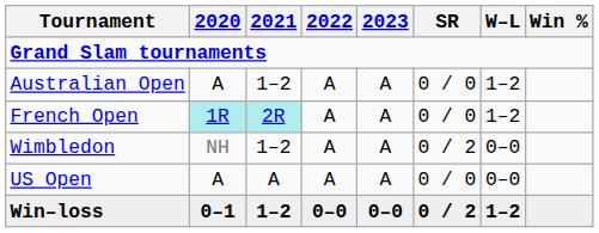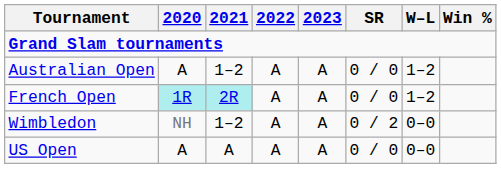 <table class=wikitable style=text-align:center>
 <tr>
 <th>Tournament</th>
 <th><a href='#'>2020</a></th>
 <th><a href='#'>2021</a></th>
 <th><a href='#'>2022</a></th>
 <th><a href='#'>2023</a></th>
 <th>SR</th>
 <th>W–L</th>
 <th>Win %</th>
 </tr>
 <tr>
 <td colspan="8" style="text-align:left"><a href='#'><strong>Grand Slam tournaments</strong></a></td>
 </tr>
 <tr>
 <td align=left><a href='#'>Australian Open</a></td>
 <td>A</td>
 <td>1–2</td>
 <td>A</td>
 <td>A</td>
 <td>0 / 0</td>
 <td>1–2</td>
 <td></td>
 </tr>
 <tr>
 <td align=left><a href='#'>French Open</a></td>
 <td bgcolor=afeeee><a href='#'>1R</a></td>
 <td bgcolor=afeeee><a href='#'>2R</a></td>
 <td>A</td>
 <td>A</td>
 <td>0 / 0</td>
 <td>1–2</td>
 <td></td>
 </tr>
 <tr>
 <td align=left><a href='#'>Wimbledon</a></td>
 <td style=color:#767676>NH</td>
 <td>1–2</td>
 <td>A</td>
 <td>A</td>
 <td>0 / 2</td>
 <td>0–0</td>
 <td></td>
 </tr>
 <tr>
 <td align=left><a href='#'>US Open</a></td>
 <td>A</td>
 <td>A</td>
 <td>A</td>
 <td>A</td>
 <td>0 / 0</td>
 <td>0–0</td>
 <td></td>
 </tr>
-<tr style=font-weight:bold;background:#efefef>
-<td style=text-align:left>Win–loss</td>
-<td>0–1</td>
-<td>1–2</td>
-<td>0–0</td>
-<td>0–0</td>
-<td>0 / 2</td>
-<td>1–2</td>
-<td></td>
-</tr>
 </table>
